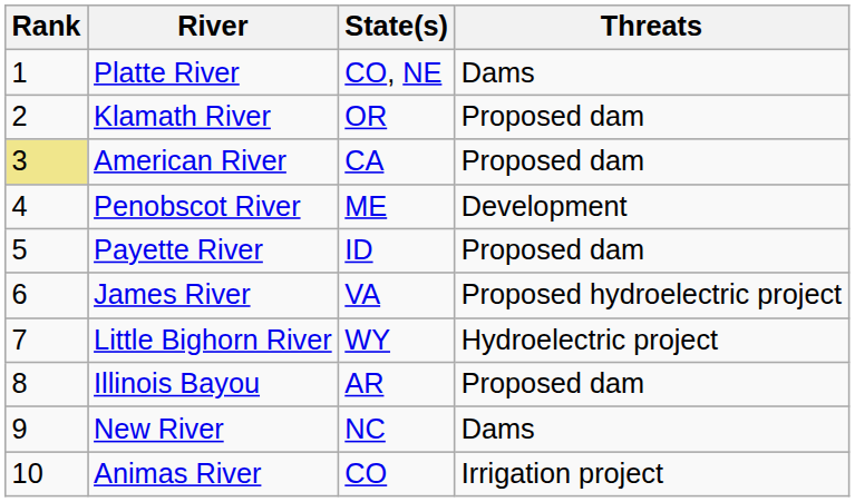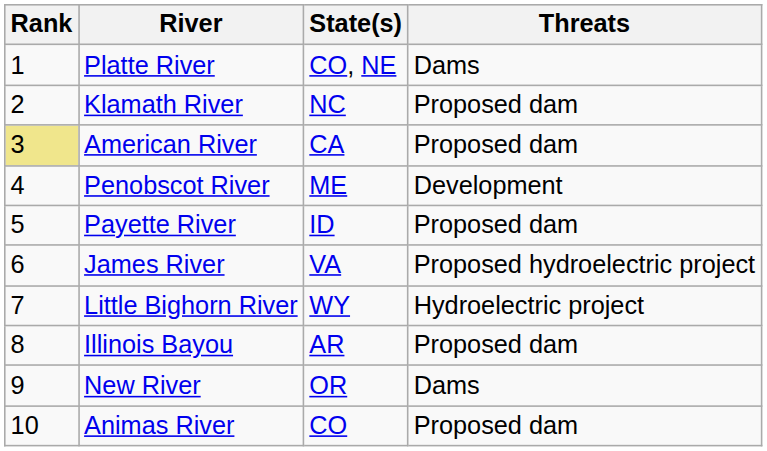 <table class="wikitable sortable">
 <tr>
 <th>Rank</th>
 <th>River</th>
 <th>State(s)</th>
 <th>Threats</th>
 </tr>
 <tr>
 <td>1</td>
 <td><a href='#'>Platte River</a></td>
 <td><a href='#'>CO</a>, <a href='#'>NE</a></td>
 <td>Dams</td>
 </tr>
 <tr>
 <td>2</td>
 <td><a href='#'>Klamath River</a></td>
-<td><a href='#'>OR</a></td>
+<td><a href='#'>NC</a></td>
 <td>Proposed dam</td>
 </tr>
 <tr>
 <td style="background: khaki;">3</td>
 <td><a href='#'>American River</a></td>
 <td><a href='#'>CA</a></td>
 <td>Proposed dam</td>
 </tr>
 <tr>
 <td>4</td>
 <td><a href='#'>Penobscot River</a></td>
 <td><a href='#'>ME</a></td>
 <td>Development</td>
 </tr>
 <tr>
 <td>5</td>
 <td><a href='#'>Payette River</a></td>
 <td><a href='#'>ID</a></td>
 <td>Proposed dam</td>
 </tr>
 <tr>
 <td>6</td>
 <td><a href='#'>James River</a></td>
 <td><a href='#'>VA</a></td>
 <td>Proposed hydroelectric project</td>
 </tr>
 <tr>
 <td>7</td>
 <td><a href='#'>Little Bighorn River</a></td>
 <td><a href='#'>WY</a></td>
 <td>Hydroelectric project</td>
 </tr>
 <tr>
 <td>8</td>
 <td><a href='#'>Illinois Bayou</a></td>
 <td><a href='#'>AR</a></td>
 <td>Proposed dam</td>
 </tr>
 <tr>
 <td>9</td>
 <td><a href='#'>New River</a></td>
-<td><a href='#'>NC</a></td>
+<td><a href='#'>OR</a></td>
 <td>Dams</td>
 </tr>
 <tr>
 <td>10</td>
 <td><a href='#'>Animas River</a></td>
 <td><a href='#'>CO</a></td>
-<td>Irrigation project</td>
+<td>Proposed dam</td>
 </tr>
 </table>
